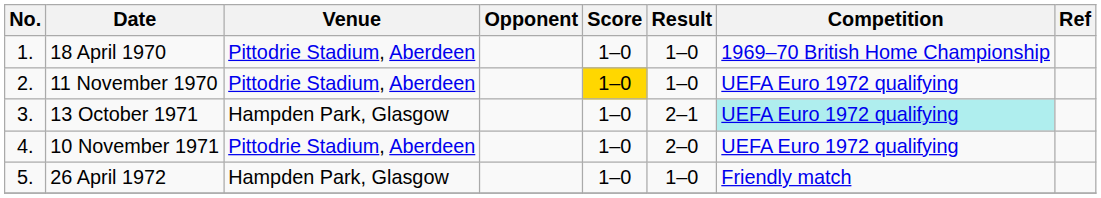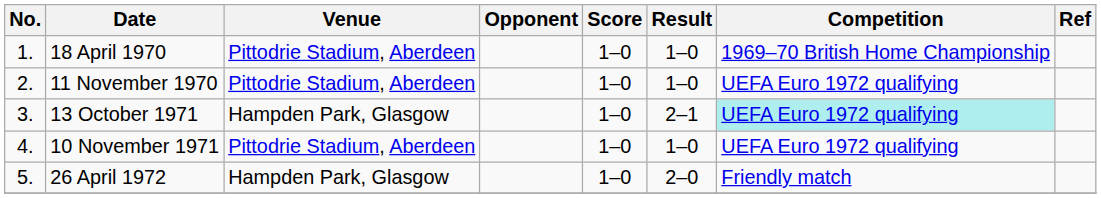 <table class="wikitable">
 <tr>
 <th>No.</th>
 <th>Date</th>
 <th>Venue</th>
 <th>Opponent</th>
 <th>Score</th>
 <th>Result</th>
 <th>Competition</th>
 <th>Ref</th>
 </tr>
 <tr>
 <td align=center>1.</td>
 <td>18 April 1970</td>
 <td><a href='#'>Pittodrie Stadium</a>, <a href='#'>Aberdeen</a></td>
 <td></td>
 <td align=center>1–0</td>
 <td align=center>1–0</td>
 <td><a href='#'>1969–70 British Home Championship</a></td>
 <td></td>
 </tr>
 <tr>
 <td align=center>2.</td>
 <td>11 November 1970</td>
 <td><a href='#'>Pittodrie Stadium</a>, <a href='#'>Aberdeen</a></td>
 <td></td>
-<td align=center style="background: gold;">1–0</td>
+<td align=center>1–0</td>
 <td align=center>1–0</td>
 <td><a href='#'>UEFA Euro 1972 qualifying</a></td>
 <td></td>
 </tr>
 <tr>
 <td align=center>3.</td>
 <td>13 October 1971</td>
 <td>Hampden Park, Glasgow</td>
 <td></td>
 <td align=center>1–0</td>
 <td align=center>2–1</td>
 <td style="background: paleturquoise;"><a href='#'>UEFA Euro 1972 qualifying</a></td>
 <td></td>
 </tr>
 <tr>
 <td align=center>4.</td>
 <td>10 November 1971</td>
 <td><a href='#'>Pittodrie Stadium</a>, <a href='#'>Aberdeen</a></td>
 <td></td>
 <td align=center>1–0</td>
-<td align=center>2–0</td>
+<td align=center>1–0</td>
 <td><a href='#'>UEFA Euro 1972 qualifying</a></td>
 <td></td>
 </tr>
 <tr>
 <td align=center>5.</td>
 <td>26 April 1972</td>
 <td>Hampden Park, Glasgow</td>
 <td></td>
 <td align=center>1–0</td>
-<td align=center>1–0</td>
+<td align=center>2–0</td>
 <td><a href='#'>Friendly match</a></td>
 <td></td>
 </tr>
 <tr>
 </tr>
 </table>
